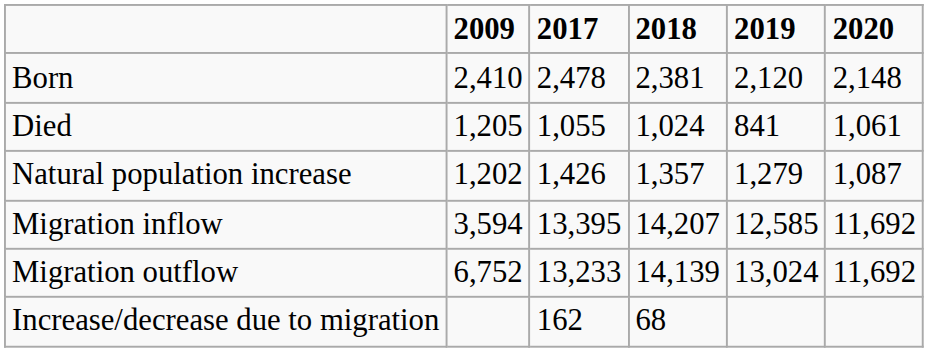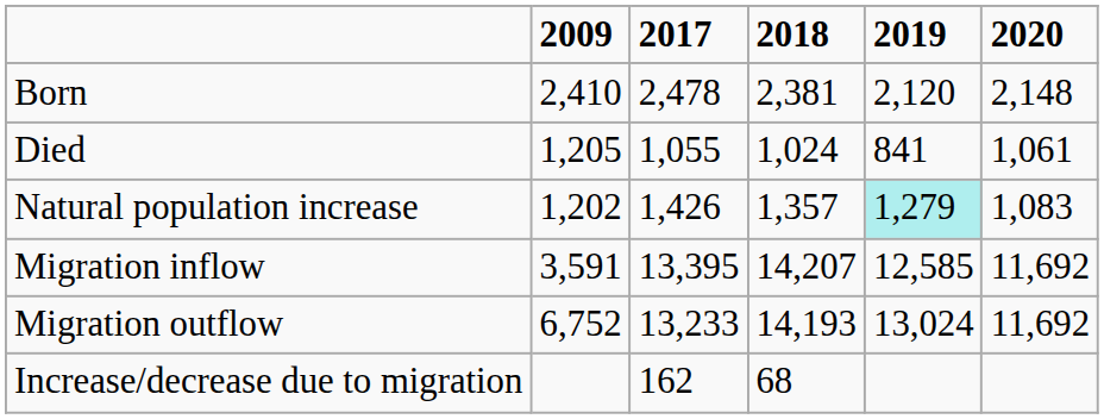 <table class="wikitable">
 <tr>
 <td></td>
 <td><strong>2009</strong></td>
 <td><strong>2017</strong></td>
 <td><strong>2018</strong></td>
 <td><strong>2019</strong></td>
 <td><strong>2020</strong></td>
 </tr>
 <tr>
 <td>Born</td>
 <td>2,410</td>
 <td>2,478</td>
 <td>2,381</td>
 <td>2,120</td>
 <td>2,148</td>
 </tr>
 <tr>
 <td>Died</td>
 <td>1,205</td>
 <td>1,055</td>
 <td>1,024</td>
 <td>841</td>
 <td>1,061</td>
 </tr>
 <tr>
 <td>Natural population increase</td>
 <td>1,202</td>
 <td>1,426</td>
 <td>1,357</td>
-<td>1,279</td>
-<td>1,087</td>
+<td style="background: paleturquoise;">1,279</td>
+<td>1,083</td>
 </tr>
 <tr>
 <td>Migration inflow</td>
-<td>3,594</td>
+<td>3,591</td>
 <td>13,395</td>
 <td>14,207</td>
 <td>12,585</td>
 <td>11,692</td>
 </tr>
 <tr>
 <td>Migration outflow</td>
 <td>6,752</td>
 <td>13,233</td>
-<td>14,139</td>
+<td>14,193</td>
 <td>13,024</td>
 <td>11,692</td>
 </tr>
 <tr>
 <td>Increase/decrease due to migration</td>
 <td></td>
 <td>162</td>
 <td>68</td>
 <td></td>
 <td></td>
 </tr>
 </table>
